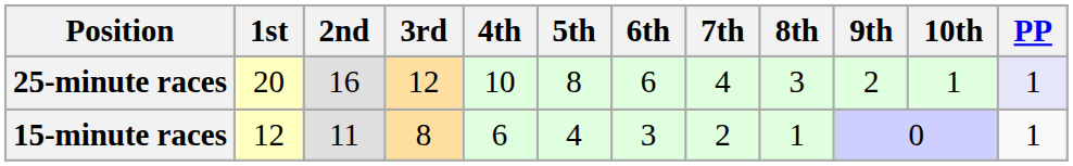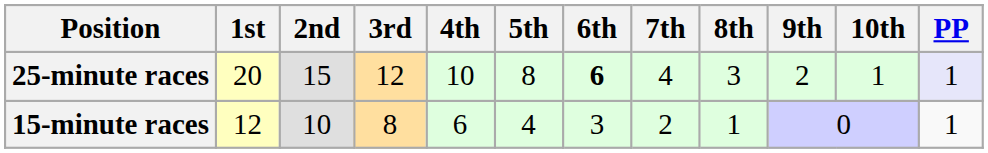 <table class="wikitable" style="font-size:85%; text-align:center">
 <tr>
 <th>Position</th>
 <th> 1st </th>
 <th> 2nd </th>
 <th> 3rd </th>
 <th> 4th </th>
 <th> 5th </th>
 <th> 6th </th>
 <th> 7th </th>
 <th> 8th </th>
 <th> 9th </th>
 <th> 10th </th>
 <th> <a href='#'>PP</a> </th>
 </tr>
 <tr>
 <th>25-minute races</th>
 <td style="background:#ffffbf;">20</td>
-<td style="background:#dfdfdf;">16</td>
+<td style="background:#dfdfdf;">15</td>
 <td style="background:#ffdf9f;">12</td>
 <td style="background:#dfffdf;">10</td>
 <td style="background:#dfffdf;">8</td>
-<td style="background:#dfffdf;">6</td>
+<td style="background:#dfffdf;"><strong>6</strong></td>
 <td style="background:#dfffdf;">4</td>
 <td style="background:#dfffdf;">3</td>
 <td style="background:#dfffdf;">2</td>
 <td style="background:#dfffdf;">1</td>
 <td style="background: lavender;">1</td>
 </tr>
 <tr>
 <th>15-minute races</th>
 <td style="background:#ffffbf;">12</td>
-<td style="background:#dfdfdf;">11</td>
+<td style="background:#dfdfdf;">10</td>
 <td style="background:#ffdf9f;">8</td>
 <td style="background:#dfffdf;">6</td>
 <td style="background:#dfffdf;">4</td>
 <td style="background:#dfffdf;">3</td>
 <td style="background:#dfffdf;">2</td>
 <td style="background:#dfffdf;">1</td>
 <td style="background:#cfcfff;" colspan=2>0</td>
 <td>1</td>
 </tr>
 </table>
